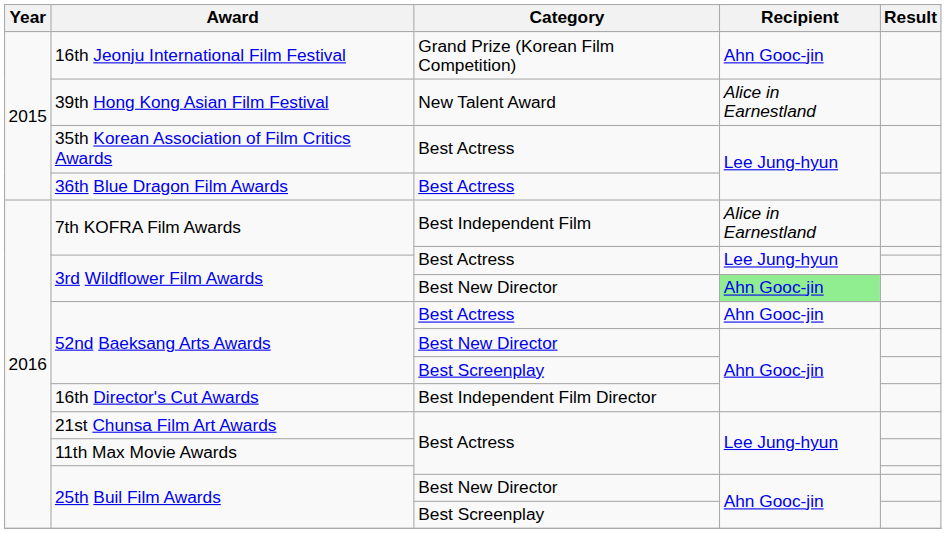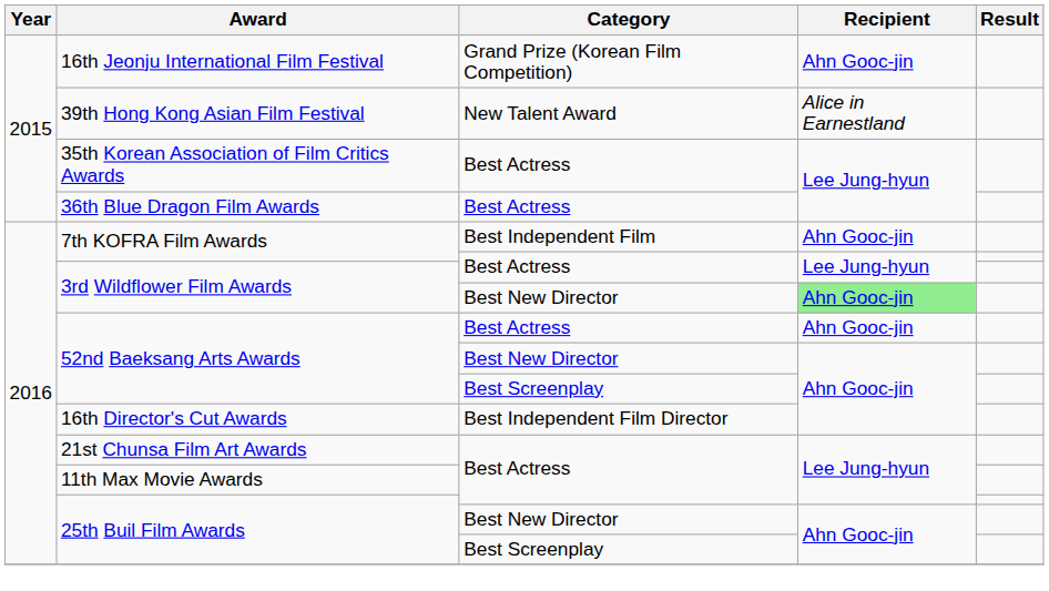 <table class="wikitable sortable">
 <tr>
 <th>Year</th>
 <th>Award</th>
 <th>Category</th>
 <th>Recipient</th>
 <th>Result</th>
 </tr>
 <tr>
 <td rowspan=4>2015</td>
 <td rowspan=1>16th <a href='#'>Jeonju International Film Festival</a></td>
 <td>Grand Prize (Korean Film Competition)</td>
 <td><a href='#'>Ahn Gooc-jin</a></td>
 <td></td>
 </tr>
 <tr>
 <td>39th <a href='#'>Hong Kong Asian Film Festival</a></td>
 <td>New Talent Award</td>
 <td><em>Alice in Earnestland</em></td>
 <td></td>
 </tr>
 <tr>
 <td>35th <a href='#'>Korean Association of Film Critics Awards</a></td>
 <td>Best Actress</td>
 <td rowspan=2><a href='#'>Lee Jung-hyun</a></td>
 <td></td>
 </tr>
 <tr>
 <td><a href='#'>36th</a> <a href='#'>Blue Dragon Film Awards</a></td>
 <td><a href='#'>Best Actress</a></td>
 <td></td>
 </tr>
 <tr>
 <td rowspan=13>2016</td>
 <td rowspan=2>7th KOFRA Film Awards</td>
 <td>Best Independent Film</td>
-<td><em>Alice in Earnestland</em></td>
+<td><a href='#'>Ahn Gooc-jin</a></td>
 <td></td>
 </tr>
 <tr>
 <td rowspan=2>Best Actress</td>
 <td rowspan=2><a href='#'>Lee Jung-hyun</a></td>
 <td></td>
 </tr>
 <tr>
 <td rowspan=2><a href='#'>3rd</a> <a href='#'>Wildflower Film Awards</a></td>
 <td></td>
 </tr>
 <tr>
 <td>Best New Director</td>
 <td style="background: lightgreen;"><a href='#'>Ahn Gooc-jin</a></td>
 <td></td>
 </tr>
 <tr>
 <td rowspan=3><a href='#'>52nd</a> <a href='#'>Baeksang Arts Awards</a></td>
 <td><a href='#'>Best Actress</a></td>
 <td><a href='#'>Ahn Gooc-jin</a></td>
 <td></td>
 </tr>
 <tr>
 <td><a href='#'>Best New Director</a></td>
 <td rowspan="3"><a href='#'>Ahn Gooc-jin</a></td>
 <td></td>
 </tr>
 <tr>
 <td><a href='#'>Best Screenplay</a></td>
 <td></td>
 </tr>
 <tr>
 <td>16th <a href='#'>Director's Cut Awards</a></td>
 <td>Best Independent Film Director</td>
 <td></td>
 </tr>
 <tr>
 <td>21st <a href='#'>Chunsa Film Art Awards</a></td>
 <td rowspan="3">Best Actress</td>
 <td rowspan="3"><a href='#'>Lee Jung-hyun</a></td>
 <td></td>
 </tr>
 <tr>
 <td>11th Max Movie Awards</td>
 <td></td>
 </tr>
 <tr>
 <td rowspan="3"><a href='#'>25th</a> <a href='#'>Buil Film Awards</a></td>
 <td></td>
 </tr>
 <tr>
 <td>Best New Director</td>
 <td rowspan="2"><a href='#'>Ahn Gooc-jin</a></td>
 <td></td>
 </tr>
 <tr>
 <td>Best Screenplay</td>
 <td></td>
 </tr>
 <tr>
 </tr>
 </table>
